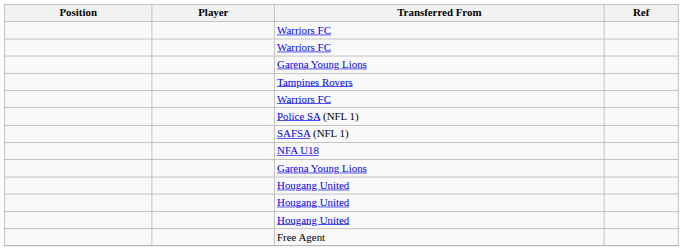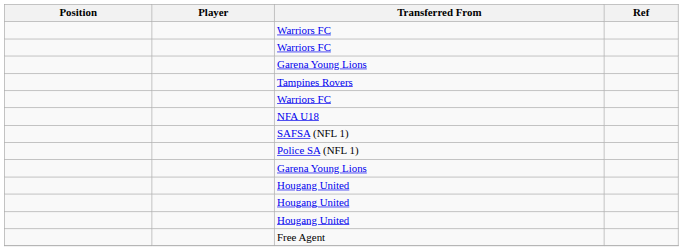 <table class="wikitable sortable" style="width:50%; text-align:center; font-size:100%; text-align:left;">
 <tr>
 <th>Position</th>
 <th>Player</th>
 <th>Transferred From</th>
 <th>Ref</th>
 </tr>
 <tr>
 <td></td>
 <td></td>
 <td> <a href='#'>Warriors FC</a></td>
 <td></td>
 </tr>
 <tr>
 <td></td>
 <td></td>
 <td> <a href='#'>Warriors FC</a></td>
 <td></td>
 </tr>
 <tr>
 <td></td>
 <td></td>
 <td> <a href='#'>Garena Young Lions</a></td>
 <td></td>
 </tr>
 <tr>
 <td></td>
 <td></td>
 <td> <a href='#'>Tampines Rovers</a></td>
 <td></td>
 </tr>
 <tr>
 <td></td>
 <td></td>
 <td> <a href='#'>Warriors FC</a></td>
 <td></td>
 </tr>
 <tr>
 <td></td>
 <td></td>
-<td> <a href='#'>Police SA</a> (NFL 1)</td>
+<td><a href='#'>NFA U18</a></td>
 <td></td>
 </tr>
 <tr>
 <td></td>
 <td></td>
 <td> <a href='#'>SAFSA</a> (NFL 1)</td>
 <td></td>
 </tr>
 <tr>
 <td></td>
 <td></td>
-<td><a href='#'>NFA U18</a></td>
+<td> <a href='#'>Police SA</a> (NFL 1)</td>
 <td></td>
 </tr>
 <tr>
 <td></td>
 <td></td>
 <td> <a href='#'>Garena Young Lions</a></td>
 <td></td>
 </tr>
 <tr>
 <td></td>
 <td></td>
 <td> <a href='#'>Hougang United</a></td>
 <td></td>
 </tr>
 <tr>
 <td></td>
 <td></td>
 <td> <a href='#'>Hougang United</a></td>
 <td></td>
 </tr>
 <tr>
 <td></td>
 <td></td>
 <td> <a href='#'>Hougang United</a></td>
 <td></td>
 </tr>
 <tr>
 <td></td>
 <td></td>
 <td>Free Agent</td>
 <td></td>
 </tr>
 <tr>
 </tr>
 </table>
